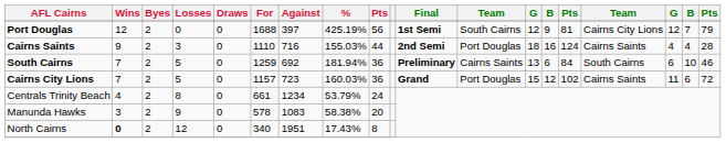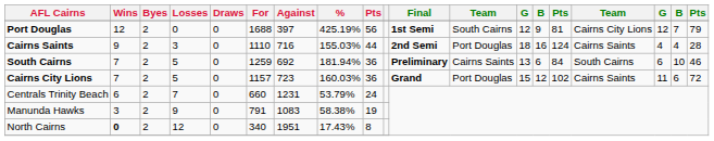 <table style="font-size: 85%; text-align: left;" class="wikitable">
 <tr>
 <th style="color:crimson">AFL Cairns</th>
 <th style="color:crimson">Wins</th>
 <th style="color:crimson">Byes</th>
 <th style="color:crimson">Losses</th>
 <th style="color:crimson">Draws</th>
 <th style="color:crimson">For</th>
 <th style="color:crimson">Against</th>
 <th style="color:crimson">%</th>
 <th style="color:crimson">Pts</th>
 <th></th>
 <th style="color:green">Final</th>
 <th style="color:green">Team</th>
 <th style="color:green">G</th>
 <th style="color:green">B</th>
 <th style="color:green">Pts</th>
 <th style="color:green">Team</th>
 <th style="color:green">G</th>
 <th style="color:green">B</th>
 <th style="color:green">Pts</th>
 </tr>
 <tr>
 </tr>
 <tr>
 </tr>
 <tr>
 <td><strong>   Port Douglas   </strong></td>
 <td>12</td>
 <td>2</td>
 <td>0</td>
 <td>0</td>
 <td>1688</td>
 <td>397</td>
 <td>425.19%</td>
 <td>56</td>
 <td></td>
 <td><strong>1st Semi</strong></td>
 <td>South Cairns</td>
 <td>12</td>
 <td>9</td>
 <td>81</td>
 <td>Cairns City Lions</td>
 <td>12</td>
 <td>7</td>
 <td>79</td>
 </tr>
 <tr>
 <td><strong>   Cairns Saints   </strong></td>
 <td>9</td>
 <td>2</td>
 <td>3</td>
 <td>0</td>
 <td>1110</td>
 <td>716</td>
 <td>155.03%</td>
 <td>44</td>
 <td></td>
 <td><strong>2nd Semi</strong></td>
 <td>Port Douglas</td>
 <td>18</td>
 <td>16</td>
 <td>124</td>
 <td>Cairns Saints</td>
 <td>4</td>
 <td>4</td>
 <td>28</td>
 </tr>
 <tr>
 <td><strong>   South Cairns   </strong></td>
 <td>7</td>
 <td>2</td>
 <td>5</td>
 <td>0</td>
 <td>1259</td>
 <td>692</td>
 <td>181.94%</td>
 <td>36</td>
 <td></td>
 <td><strong>Preliminary</strong></td>
 <td>Cairns Saints</td>
 <td>13</td>
 <td>6</td>
 <td>84</td>
 <td>South Cairns</td>
 <td>6</td>
 <td>10</td>
 <td>46</td>
 </tr>
 <tr>
 <td><strong>   Cairns City Lions   </strong></td>
 <td>7</td>
 <td>2</td>
 <td>5</td>
 <td>0</td>
 <td>1157</td>
 <td>723</td>
 <td>160.03%</td>
 <td>36</td>
 <td></td>
 <td><strong>Grand</strong></td>
 <td>Port Douglas</td>
 <td>15</td>
 <td>12</td>
 <td>102</td>
 <td>Cairns Saints</td>
 <td>11</td>
 <td>6</td>
 <td>72</td>
 </tr>
 <tr>
 <td>Centrals Trinity Beach</td>
-<td>4</td>
+<td>6</td>
 <td>2</td>
-<td>8</td>
+<td>7</td>
 <td>0</td>
-<td>661</td>
-<td>1234</td>
+<td>660</td>
+<td>1231</td>
 <td>53.79%</td>
 <td>24</td>
 <td></td>
 </tr>
 <tr>
 <td>Manunda Hawks</td>
 <td>3</td>
 <td>2</td>
 <td>9</td>
 <td>0</td>
-<td>578</td>
+<td>791</td>
 <td>1083</td>
 <td>58.38%</td>
-<td>20</td>
+<td>19</td>
 <td></td>
 </tr>
 <tr>
 <td>North Cairns</td>
 <td><strong>0</strong></td>
 <td>2</td>
 <td>12</td>
 <td>0</td>
 <td>340</td>
 <td>1951</td>
 <td>17.43%</td>
 <td>8</td>
 <td></td>
 </tr>
 <tr>
 </tr>
 </table>
